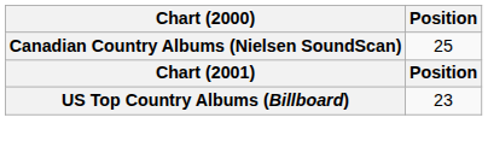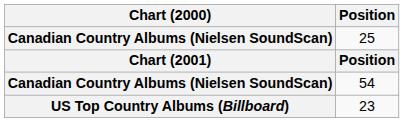 <table class="wikitable plainrowheaders" style="text-align:center">
 <tr>
 <th scope="col">Chart (2000)</th>
 <th scope="col">Position</th>
 </tr>
 <tr>
 <th scope="row">Canadian Country Albums (Nielsen SoundScan)</th>
 <td>25</td>
 </tr>
 <tr>
 <th scope="col">Chart (2001)</th>
 <th scope="col">Position</th>
 </tr>
 <tr>
+<th scope="row">Canadian Country Albums (Nielsen SoundScan)</th>
+<td>54</td>
+</tr>
+<tr>
 <th scope="row">US Top Country Albums (<em>Billboard</em>)</th>
 <td>23</td>
 </tr>
 </table>
